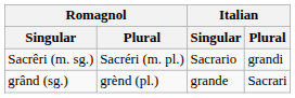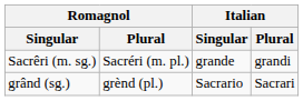 <table class="wikitable">
 <tr>
 <th colspan="2">Romagnol</th>
 <th colspan="2">Italian</th>
 </tr>
 <tr>
 <th><strong>Singular</strong></th>
 <th><strong>Plural</strong></th>
 <th><strong>Singular</strong></th>
 <th><strong>Plural</strong></th>
 </tr>
 <tr>
 <td>Sacrêri (m. sg.)</td>
 <td>Sacréri (m. pl.)</td>
-<td>Sacrario</td>
+<td>grande</td>
 <td>grandi</td>
 </tr>
 <tr>
 <td>grând (sg.)</td>
 <td>grènd (pl.)</td>
-<td>grande</td>
+<td>Sacrario</td>
 <td>Sacrari</td>
 </tr>
 </table>
